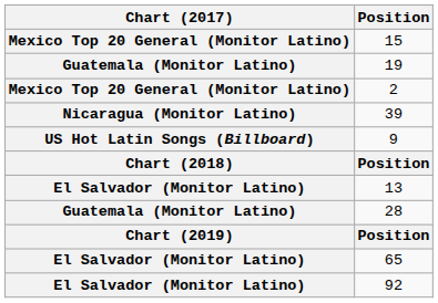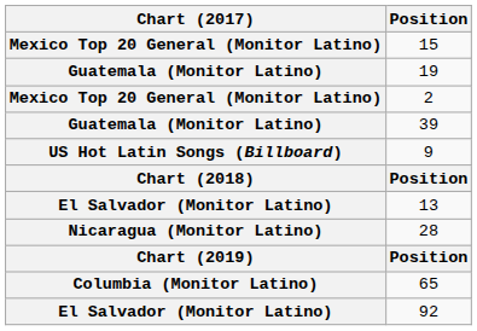 <table class="wikitable sortable plainrowheaders" style="text-align:center">
 <tr>
 <th scope="col">Chart (2017)</th>
 <th scope="col">Position</th>
 </tr>
 <tr>
 <th scope="row">Mexico Top 20 General (Monitor Latino)</th>
 <td>15</td>
 </tr>
 <tr>
 <th scope="row">Guatemala (Monitor Latino)</th>
 <td>19</td>
 </tr>
 <tr>
 <th scope="row">Mexico Top 20 General (Monitor Latino)</th>
 <td align="center">2</td>
 </tr>
 <tr>
-<th scope="row">Nicaragua (Monitor Latino)</th>
+<th scope="row">Guatemala (Monitor Latino)</th>
 <td align="center">39</td>
 </tr>
 <tr>
 <th scope="row">US Hot Latin Songs (<em>Billboard</em>)</th>
 <td>9</td>
 </tr>
 <tr>
 <th scope="col">Chart (2018)</th>
 <th scope="col">Position</th>
 </tr>
 <tr>
 <th scope="row">El Salvador (Monitor Latino)</th>
 <td>13</td>
 </tr>
 <tr>
-<th scope="row">Guatemala (Monitor Latino)</th>
+<th scope="row">Nicaragua (Monitor Latino)</th>
 <td>28</td>
 </tr>
 <tr>
 <th scope="col">Chart (2019)</th>
 <th scope="col">Position</th>
 </tr>
 <tr>
-<th scope="row">El Salvador (Monitor Latino)</th>
+<th scope="row">Columbia (Monitor Latino)</th>
 <td>65</td>
 </tr>
 <tr>
 <th scope="row">El Salvador (Monitor Latino)</th>
 <td>92</td>
 </tr>
 </table>
